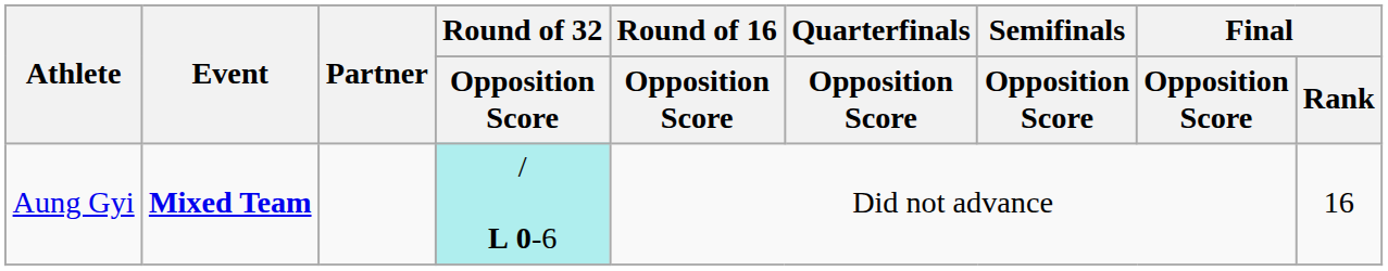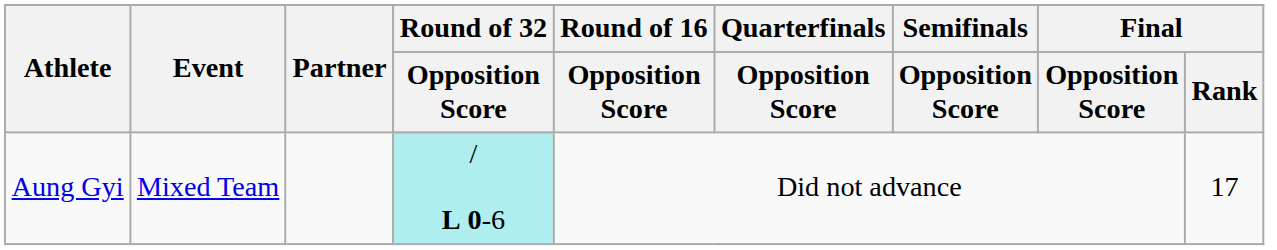 <table class="wikitable" border="1" style="font-size:90%">
 <tr>
 <th rowspan=2>Athlete</th>
 <th rowspan=2>Event</th>
 <th rowspan=2>Partner</th>
 <th>Round of 32</th>
 <th>Round of 16</th>
 <th>Quarterfinals</th>
 <th>Semifinals</th>
 <th colspan=2>Final</th>
 </tr>
 <tr>
 <th>Opposition<br>Score</th>
 <th>Opposition<br>Score</th>
 <th>Opposition<br>Score</th>
 <th>Opposition<br>Score</th>
 <th>Opposition<br>Score</th>
 <th>Rank</th>
 </tr>
 <tr>
 <td><a href='#'>Aung Gyi</a></td>
-<td><strong><a href='#'>Mixed Team</a></strong></td>
+<td><a href='#'>Mixed Team</a></td>
 <td></td>
 <td align=center style="background: paleturquoise;">/ <br>  <br> <strong>L</strong> <strong>0</strong>-6</td>
 <td colspan=4 align=center>Did not advance</td>
-<td align=center>16</td>
+<td align=center>17</td>
 </tr>
 </table>
